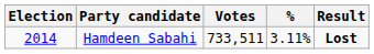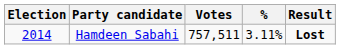 <table class=wikitable style=text-align:center>
 <tr>
 <th>Election</th>
 <th>Party candidate</th>
 <th>Votes</th>
 <th>%</th>
 <th>Result</th>
 </tr>
 <tr>
 <td><a href='#'>2014</a></td>
 <td rowspan="5"><a href='#'>Hamdeen Sabahi</a></td>
-<td>733,511</td>
+<td>757,511</td>
 <td>3.11%</td>
 <td><strong>Lost</strong> </td>
 </tr>
 </table>
